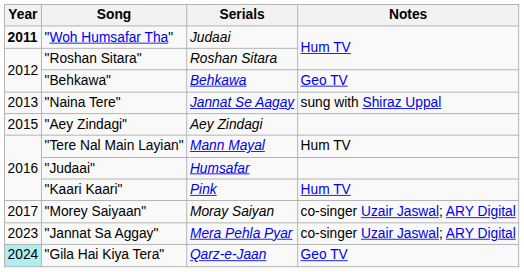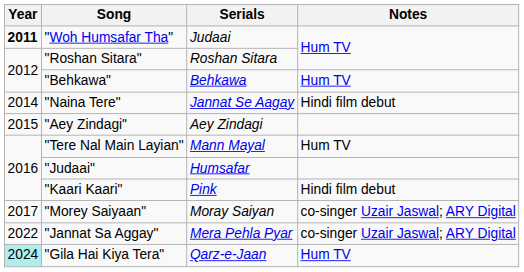 <table class="wikitable">
 <tr>
 <th>Year</th>
 <th>Song</th>
 <th>Serials</th>
 <th>Notes</th>
 </tr>
 <tr>
 <td><strong>2011</strong></td>
 <td>"<a href='#'>Woh Humsafar Tha</a>"</td>
 <td><em>Judaai</em></td>
 <td rowspan="2"><a href='#'>Hum TV</a></td>
 </tr>
 <tr>
 <td rowspan="2">2012</td>
 <td>"Roshan Sitara"</td>
 <td><em>Roshan Sitara</em></td>
 </tr>
 <tr>
 <td>"Behkawa"</td>
 <td><em><a href='#'>Behkawa</a></em></td>
-<td><a href='#'>Geo TV</a></td>
+<td><a href='#'>Hum TV</a></td>
 </tr>
 <tr>
-<td>2013</td>
+<td>2014</td>
 <td>"Naina Tere"</td>
 <td><em><a href='#'>Jannat Se Aagay</a></em></td>
-<td>sung with <a href='#'>Shiraz Uppal</a></td>
+<td>Hindi film debut</td>
 </tr>
 <tr>
 <td>2015</td>
 <td>"Aey Zindagi"</td>
 <td><em>Aey Zindagi</em></td>
 <td></td>
 </tr>
 <tr>
 <td rowspan="3">2016</td>
 <td>"Tere Nal Main Layian"</td>
 <td><em><a href='#'>Mann Mayal</a></em></td>
 <td>Hum TV</td>
 </tr>
 <tr>
 <td>"Judaai"</td>
 <td><em><a href='#'>Humsafar</a></em></td>
 <td></td>
 </tr>
 <tr>
 <td>"Kaari Kaari"</td>
 <td><em><a href='#'>Pink</a></em></td>
-<td><a href='#'>Hum TV</a></td>
+<td>Hindi film debut</td>
 </tr>
 <tr>
 <td>2017</td>
 <td>"Morey Saiyaan"</td>
 <td><em>Moray Saiyan</em></td>
 <td>co-singer <a href='#'>Uzair Jaswal</a>; <a href='#'>ARY Digital</a></td>
 </tr>
 <tr>
-<td>2023</td>
+<td>2022</td>
 <td>"Jannat Sa Aggay"</td>
 <td><em><a href='#'>Mera Pehla Pyar</a></em></td>
 <td>co-singer <a href='#'>Uzair Jaswal</a>; <a href='#'>ARY Digital</a></td>
 </tr>
 <tr>
 <td style="background: paleturquoise;">2024</td>
 <td>"Gila Hai Kiya Tera"</td>
 <td><em><a href='#'>Qarz-e-Jaan</a></em></td>
-<td><a href='#'>Geo TV</a></td>
+<td><a href='#'>Hum TV</a></td>
 </tr>
 </table>
